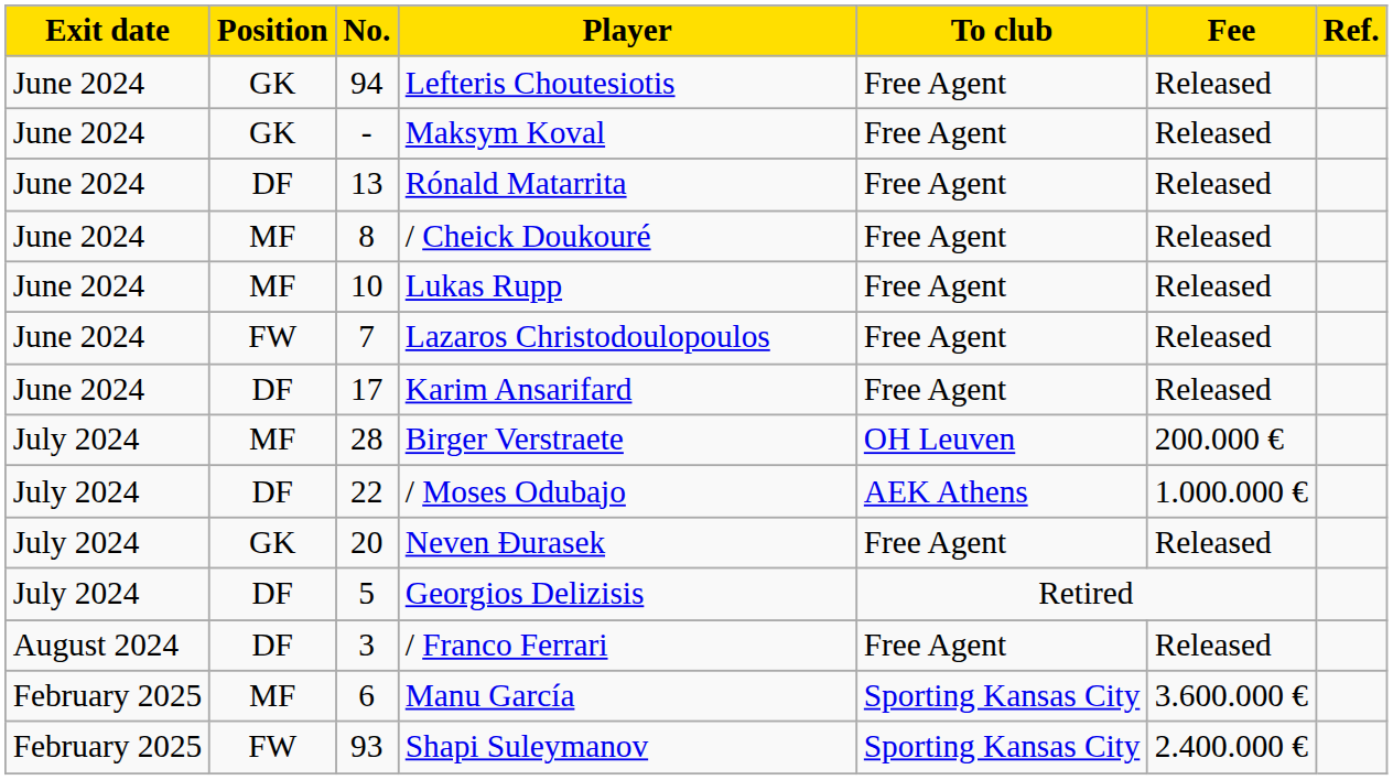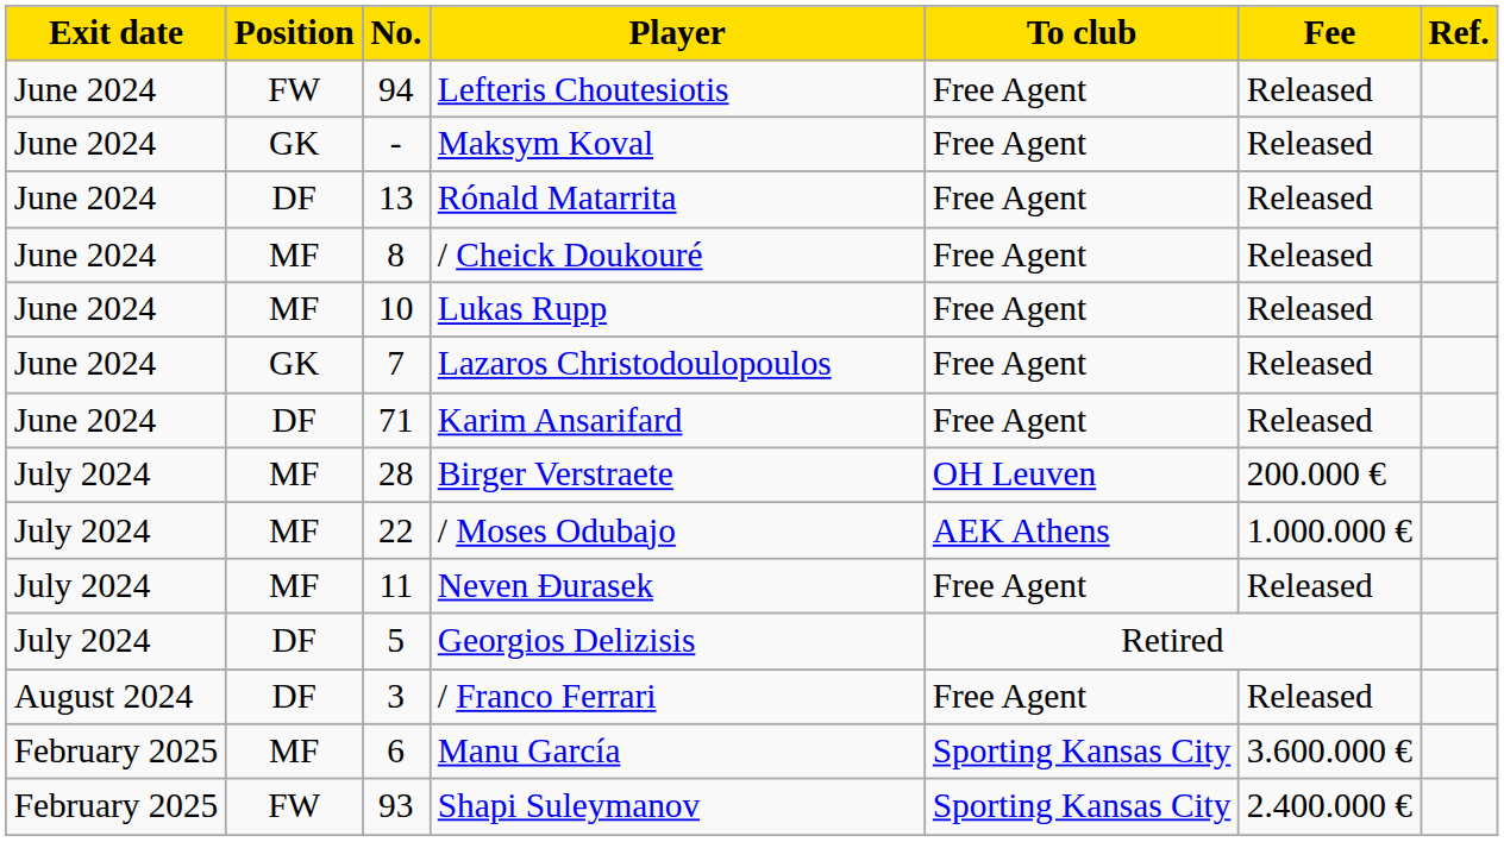 <table class="wikitable sortable">
 <tr>
 <th style="background:#FFDF00; color:black;"><strong>Exit date</strong></th>
 <th style="background:#FFDF00; color:black;"><strong>Position</strong></th>
 <th style="background:#FFDF00; color:black;"><strong>No.</strong></th>
 <th style="background:#FFDF00; color:black;"; width=220><strong>Player</strong></th>
 <th style="background:#FFDF00; color:black;"><strong>To club</strong></th>
 <th style="background:#FFDF00; color:black;"><strong>Fee</strong></th>
 <th style="background:#FFDF00; color:black;"><strong>Ref.</strong></th>
 </tr>
 <tr>
 <td>June 2024</td>
-<td style="text-align:center;">GK</td>
+<td style="text-align:center;">FW</td>
 <td style="text-align:center;">94</td>
 <td style="text-align:left;"> <a href='#'>Lefteris Choutesiotis</a></td>
 <td style="text-align:left;">Free Agent</td>
 <td>Released</td>
 <td></td>
 </tr>
 <tr>
 <td>June 2024</td>
 <td style="text-align:center;">GK</td>
 <td style="text-align:center;">-</td>
 <td style="text-align:left;"> <a href='#'>Maksym Koval</a></td>
 <td style="text-align:left;">Free Agent</td>
 <td>Released</td>
 <td></td>
 </tr>
 <tr>
 <td>June 2024</td>
 <td style="text-align:center;">DF</td>
 <td style="text-align:center;">13</td>
 <td style="text-align:left;"> <a href='#'>Rónald Matarrita</a></td>
 <td style="text-align:left;">Free Agent</td>
 <td>Released</td>
 <td></td>
 </tr>
 <tr>
 <td>June 2024</td>
 <td style="text-align:center;">MF</td>
 <td style="text-align:center;">8</td>
 <td style="text-align:left;"> /  <a href='#'>Cheick Doukouré</a></td>
 <td style="text-align:left;">Free Agent</td>
 <td>Released</td>
 <td></td>
 </tr>
 <tr>
 <td>June 2024</td>
 <td style="text-align:center;">MF</td>
 <td style="text-align:center;">10</td>
 <td style="text-align:left;"> <a href='#'>Lukas Rupp</a></td>
 <td style="text-align:left;">Free Agent</td>
 <td>Released</td>
 <td></td>
 </tr>
 <tr>
 <td>June 2024</td>
-<td style="text-align:center;">FW</td>
+<td style="text-align:center;">GK</td>
 <td style="text-align:center;">7</td>
 <td style="text-align:left;"> <a href='#'>Lazaros Christodoulopoulos</a></td>
 <td style="text-align:left;">Free Agent</td>
 <td>Released</td>
 <td></td>
 </tr>
 <tr>
 <td>June 2024</td>
 <td style="text-align:center;">DF</td>
-<td style="text-align:center;">17</td>
+<td style="text-align:center;">71</td>
 <td style="text-align:left;"> <a href='#'>Karim Ansarifard</a></td>
 <td style="text-align:left;">Free Agent</td>
 <td>Released</td>
 <td></td>
 </tr>
 <tr>
 <td>July 2024</td>
 <td style="text-align:center;">MF</td>
 <td style="text-align:center;">28</td>
 <td style="text-align:left;"> <a href='#'>Birger Verstraete</a></td>
 <td style="text-align:left;"> <a href='#'>OH Leuven</a></td>
 <td>200.000 €</td>
 <td></td>
 </tr>
 <tr>
 <td>July 2024</td>
-<td style="text-align:center;">DF</td>
+<td style="text-align:center;">MF</td>
 <td style="text-align:center;">22</td>
 <td style="text-align:left;"> /  <a href='#'>Moses Odubajo</a></td>
 <td style="text-align:left;"> <a href='#'>AEK Athens</a></td>
 <td>1.000.000 €</td>
 <td></td>
 </tr>
 <tr>
 <td>July 2024</td>
-<td style="text-align:center;">GK</td>
-<td style="text-align:center;">20</td>
+<td style="text-align:center;">MF</td>
+<td style="text-align:center;">11</td>
 <td style="text-align:left;"> <a href='#'>Neven Đurasek</a></td>
 <td style="text-align:left;">Free Agent</td>
 <td>Released</td>
 <td></td>
 </tr>
 <tr>
 <td>July 2024</td>
 <td style="text-align:center;">DF</td>
 <td style="text-align:center;">5</td>
 <td style="text-align:left;"> <a href='#'>Georgios Delizisis</a></td>
 <td colspan="2" align=center>Retired</td>
 <td></td>
 </tr>
 <tr>
 <td>August 2024</td>
 <td style="text-align:center;">DF</td>
 <td style="text-align:center;">3</td>
 <td style="text-align:left;"> /  <a href='#'>Franco Ferrari</a></td>
 <td style="text-align:left;">Free Agent</td>
 <td>Released</td>
 <td></td>
 </tr>
 <tr>
 <td>February 2025</td>
 <td style="text-align:center;">MF</td>
 <td style="text-align:center;">6</td>
 <td style="text-align:left;"> <a href='#'>Manu García</a></td>
 <td style="text-align:left;"> <a href='#'>Sporting Kansas City</a></td>
 <td>3.600.000 €</td>
 <td></td>
 </tr>
 <tr>
 <td>February 2025</td>
 <td style="text-align:center;">FW</td>
 <td style="text-align:center;">93</td>
 <td style="text-align:left;"> <a href='#'>Shapi Suleymanov</a></td>
 <td style="text-align:left;"> <a href='#'>Sporting Kansas City</a></td>
 <td>2.400.000 €</td>
 <td></td>
 </tr>
 </table>
